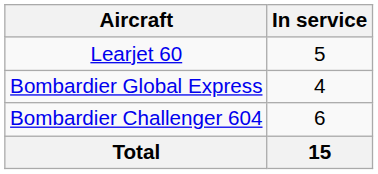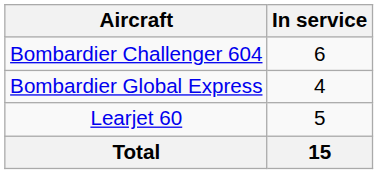 <table class="wikitable" style="margin:0.5em auto; text-align:center">
 <tr>
 <th>Aircraft</th>
 <th>In service</th>
 </tr>
 <tr>
-<td><a href='#'>Learjet 60</a></td>
-<td style="text-align:center">5</td>
+<td><a href='#'>Bombardier Challenger 604</a></td>
+<td style="text-align:center">6</td>
 </tr>
 <tr>
 <td><a href='#'>Bombardier Global Express</a></td>
 <td style="text-align:center">4</td>
 </tr>
 <tr>
-<td><a href='#'>Bombardier Challenger 604</a></td>
-<td style="text-align:center">6</td>
+<td><a href='#'>Learjet 60</a></td>
+<td style="text-align:center">5</td>
 </tr>
 <tr>
 <th>Total</th>
 <th>15</th>
 </tr>
 </table>
